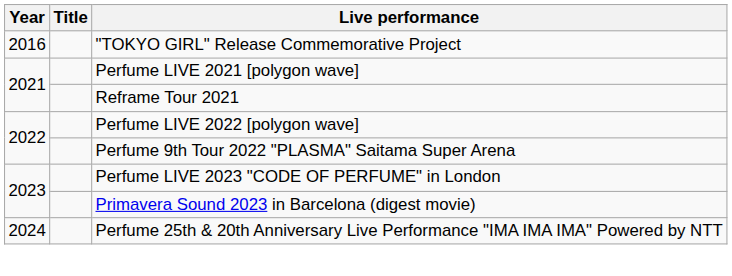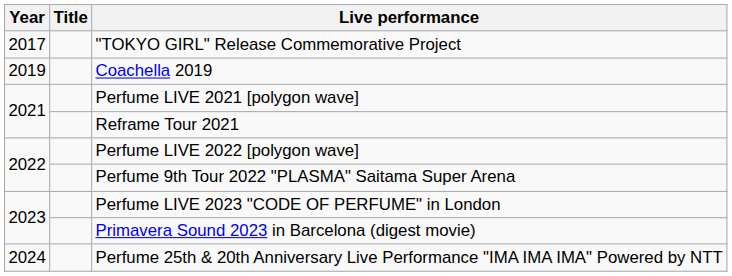 <table class="wikitable">
 <tr>
 <th>Year</th>
 <th>Title</th>
 <th>Live performance</th>
 </tr>
 <tr>
-<td>2016</td>
+<td>2017</td>
 <td></td>
 <td>"TOKYO GIRL" Release Commemorative Project</td>
+</tr>
+<tr>
+<td>2019</td>
+<td></td>
+<td><a href='#'>Coachella</a> 2019</td>
 </tr>
 <tr>
 <td rowspan="2">2021</td>
 <td></td>
 <td>Perfume LIVE 2021 [polygon wave]</td>
 </tr>
 <tr>
 <td></td>
 <td>Reframe Tour 2021</td>
 </tr>
 <tr>
 <td rowspan="2">2022</td>
 <td></td>
 <td>Perfume LIVE 2022 [polygon wave]</td>
 </tr>
 <tr>
 <td></td>
 <td>Perfume 9th Tour 2022 "PLASMA" Saitama Super Arena</td>
 </tr>
 <tr>
 <td rowspan="2">2023</td>
 <td></td>
 <td>Perfume LIVE 2023 "CODE OF PERFUME" in London</td>
 </tr>
 <tr>
 <td></td>
 <td><a href='#'>Primavera Sound 2023</a> in Barcelona (digest movie)</td>
 </tr>
 <tr>
 <td>2024</td>
 <td></td>
 <td>Perfume 25th & 20th Anniversary Live Performance "IMA IMA IMA" Powered by NTT</td>
 </tr>
 </table>
